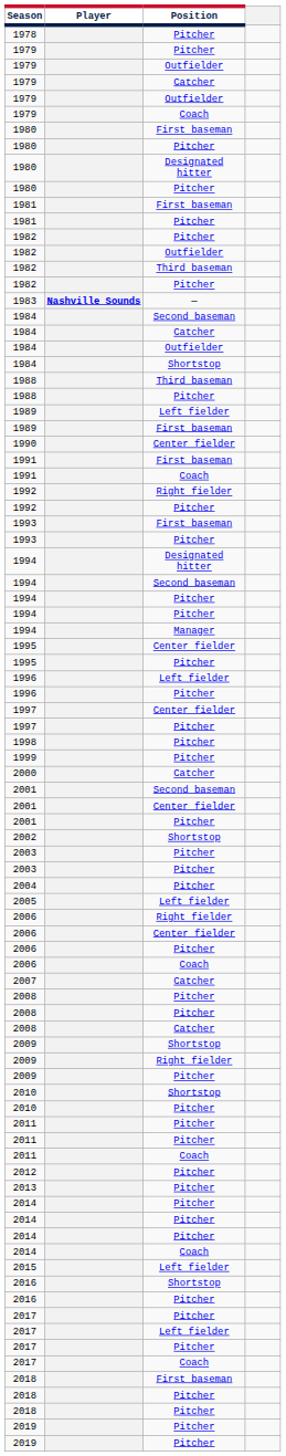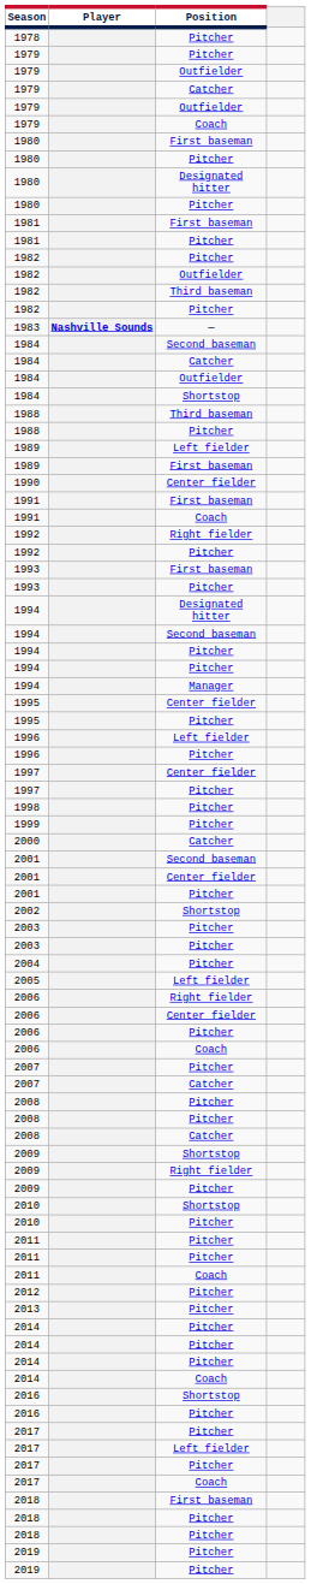 <table class="wikitable sortable plainrowheaders" style="text-align:center">
 <tr>
 <th scope="col" style="background-color:#ffffff; border-top:#c8102e 5px solid; border-bottom:#071d49 5px solid; color:#071d49">Season</th>
 <th width="125px" scope="col" style="background-color:#ffffff; border-top:#c8102e 5px solid; border-bottom:#071d49 5px solid; color:#071d49">Player</th>
 <th width="130px" scope="col" style="background-color:#ffffff; border-top:#c8102e 5px solid; border-bottom:#071d49 5px solid; color:#071d49">Position</th>
 <th style="width:40px" class="unsortable" scope="col" style="background-color:#ffffff; border-top:#c8102e 5px solid; border-bottom:#071d49 5px solid; color:#071d49"></th>
 </tr>
 <tr>
 <td>1978</td>
 <th scope="row" style="text-align:center"></th>
 <td><a href='#'>Pitcher</a></td>
 <td></td>
 </tr>
 <tr>
 <td>1979</td>
 <th scope="row" style="text-align:center"></th>
 <td><a href='#'>Pitcher</a></td>
 <td></td>
 </tr>
 <tr>
 <td>1979</td>
 <th scope="row" style="text-align:center"></th>
 <td><a href='#'>Outfielder</a></td>
 <td></td>
 </tr>
 <tr>
 <td>1979</td>
 <th scope="row" style="text-align:center"></th>
 <td><a href='#'>Catcher</a></td>
 <td></td>
 </tr>
 <tr>
 <td>1979</td>
 <th scope="row" style="text-align:center"></th>
 <td><a href='#'>Outfielder</a></td>
 <td></td>
 </tr>
 <tr>
 <td>1979</td>
 <th scope="row" style="text-align:center"></th>
 <td><a href='#'>Coach</a></td>
 <td></td>
 </tr>
 <tr>
 <td>1980</td>
 <th scope="row" style="text-align:center"></th>
 <td><a href='#'>First baseman</a></td>
 <td></td>
 </tr>
 <tr>
 <td>1980</td>
 <th scope="row" style="text-align:center"></th>
 <td><a href='#'>Pitcher</a></td>
 <td></td>
 </tr>
 <tr>
 <td>1980</td>
 <th scope="row" style="text-align:center"></th>
 <td><a href='#'>Designated hitter</a></td>
 <td></td>
 </tr>
 <tr>
 <td>1980</td>
 <th scope="row" style="text-align:center"> </th>
 <td><a href='#'>Pitcher</a></td>
 <td></td>
 </tr>
 <tr>
 <td>1981</td>
 <th scope="row" style="text-align:center"></th>
 <td><a href='#'>First baseman</a></td>
 <td></td>
 </tr>
 <tr>
 <td>1981</td>
 <th scope="row" style="text-align:center"> </th>
 <td><a href='#'>Pitcher</a></td>
 <td></td>
 </tr>
 <tr>
 <td>1982</td>
 <th scope="row" style="text-align:center"></th>
 <td><a href='#'>Pitcher</a></td>
 <td></td>
 </tr>
 <tr>
 <td>1982</td>
 <th scope="row" style="text-align:center"></th>
 <td><a href='#'>Outfielder</a></td>
 <td></td>
 </tr>
 <tr>
 <td>1982</td>
 <th scope="row" style="text-align:center"></th>
 <td><a href='#'>Third baseman</a></td>
 <td></td>
 </tr>
 <tr>
 <td>1982</td>
 <th scope="row" style="text-align:center"></th>
 <td><a href='#'>Pitcher</a></td>
 <td></td>
 </tr>
 <tr>
 <td>1983</td>
 <th scope="row" style="text-align:center"><a href='#'>Nashville Sounds</a></th>
 <td>—</td>
 <td></td>
 </tr>
 <tr>
 <td>1984</td>
 <th scope="row" style="text-align:center"></th>
 <td><a href='#'>Second baseman</a></td>
 <td></td>
 </tr>
 <tr>
 <td>1984</td>
 <th scope="row" style="text-align:center"></th>
 <td><a href='#'>Catcher</a></td>
 <td></td>
 </tr>
 <tr>
 <td>1984</td>
 <th scope="row" style="text-align:center"></th>
 <td><a href='#'>Outfielder</a></td>
 <td></td>
 </tr>
 <tr>
 <td>1984</td>
 <th scope="row" style="text-align:center"></th>
 <td><a href='#'>Shortstop</a></td>
 <td></td>
 </tr>
 <tr>
 <td>1988</td>
 <th scope="row" style="text-align:center"></th>
 <td><a href='#'>Third baseman</a></td>
 <td></td>
 </tr>
 <tr>
 <td>1988</td>
 <th scope="row" style="text-align:center"></th>
 <td><a href='#'>Pitcher</a></td>
 <td></td>
 </tr>
 <tr>
 <td>1989</td>
 <th scope="row" style="text-align:center"></th>
 <td><a href='#'>Left fielder</a></td>
 <td></td>
 </tr>
 <tr>
 <td>1989</td>
 <th scope="row" style="text-align:center"></th>
 <td><a href='#'>First baseman</a></td>
 <td></td>
 </tr>
 <tr>
 <td>1990</td>
 <th scope="row" style="text-align:center"></th>
 <td><a href='#'>Center fielder</a></td>
 <td></td>
 </tr>
 <tr>
 <td>1991</td>
 <th scope="row" style="text-align:center"></th>
 <td><a href='#'>First baseman</a></td>
 <td></td>
 </tr>
 <tr>
 <td>1991</td>
 <th scope="row" style="text-align:center"></th>
 <td><a href='#'>Coach</a></td>
 <td></td>
 </tr>
 <tr>
 <td>1992</td>
 <th scope="row" style="text-align:center"></th>
 <td><a href='#'>Right fielder</a></td>
 <td></td>
 </tr>
 <tr>
 <td>1992</td>
 <th scope="row" style="text-align:center"> </th>
 <td><a href='#'>Pitcher</a></td>
 <td></td>
 </tr>
 <tr>
 <td>1993</td>
 <th scope="row" style="text-align:center"> </th>
 <td><a href='#'>First baseman</a></td>
 <td></td>
 </tr>
 <tr>
 <td>1993</td>
 <th scope="row" style="text-align:center"></th>
 <td><a href='#'>Pitcher</a></td>
 <td></td>
 </tr>
 <tr>
 <td>1994</td>
 <th scope="row" style="text-align:center"> </th>
 <td><a href='#'>Designated hitter</a></td>
 <td></td>
 </tr>
 <tr>
 <td>1994</td>
 <th scope="row" style="text-align:center"></th>
 <td><a href='#'>Second baseman</a></td>
 <td></td>
 </tr>
 <tr>
 <td>1994</td>
 <th scope="row" style="text-align:center"> </th>
 <td><a href='#'>Pitcher</a></td>
 <td></td>
 </tr>
 <tr>
 <td>1994</td>
 <th scope="row" style="text-align:center"></th>
 <td><a href='#'>Pitcher</a></td>
 <td></td>
 </tr>
 <tr>
 <td>1994</td>
 <th scope="row" style="text-align:center"></th>
 <td><a href='#'>Manager</a></td>
 <td></td>
 </tr>
 <tr>
 <td>1995</td>
 <th scope="row" style="text-align:center"></th>
 <td><a href='#'>Center fielder</a></td>
 <td></td>
 </tr>
 <tr>
 <td>1995</td>
 <th scope="row" style="text-align:center"> </th>
 <td><a href='#'>Pitcher</a></td>
 <td></td>
 </tr>
 <tr>
 <td>1996</td>
 <th scope="row" style="text-align:center"></th>
 <td><a href='#'>Left fielder</a></td>
 <td></td>
 </tr>
 <tr>
 <td>1996</td>
 <th scope="row" style="text-align:center"> </th>
 <td><a href='#'>Pitcher</a></td>
 <td></td>
 </tr>
 <tr>
 <td>1997</td>
 <th scope="row" style="text-align:center"></th>
 <td><a href='#'>Center fielder</a></td>
 <td></td>
 </tr>
 <tr>
 <td>1997</td>
 <th scope="row" style="text-align:center"></th>
 <td><a href='#'>Pitcher</a></td>
 <td></td>
 </tr>
 <tr>
 <td>1998</td>
 <th scope="row" style="text-align:center"></th>
 <td><a href='#'>Pitcher</a></td>
 <td></td>
 </tr>
 <tr>
 <td>1999</td>
 <th scope="row" style="text-align:center"></th>
 <td><a href='#'>Pitcher</a></td>
 <td></td>
 </tr>
 <tr>
 <td>2000</td>
 <th scope="row" style="text-align:center"></th>
 <td><a href='#'>Catcher</a></td>
 <td></td>
 </tr>
 <tr>
 <td>2001</td>
 <th scope="row" style="text-align:center"></th>
 <td><a href='#'>Second baseman</a></td>
 <td></td>
 </tr>
 <tr>
 <td>2001</td>
 <th scope="row" style="text-align:center"></th>
 <td><a href='#'>Center fielder</a></td>
 <td></td>
 </tr>
 <tr>
 <td>2001</td>
 <th scope="row" style="text-align:center"></th>
 <td><a href='#'>Pitcher</a></td>
 <td></td>
 </tr>
 <tr>
 <td>2002</td>
 <th scope="row" style="text-align:center"></th>
 <td><a href='#'>Shortstop</a></td>
 <td></td>
 </tr>
 <tr>
 <td>2003</td>
 <th scope="row" style="text-align:center"></th>
 <td><a href='#'>Pitcher</a></td>
 <td></td>
 </tr>
 <tr>
 <td>2003</td>
 <th scope="row" style="text-align:center"></th>
 <td><a href='#'>Pitcher</a></td>
 <td></td>
 </tr>
 <tr>
 <td>2004</td>
 <th scope="row" style="text-align:center"></th>
 <td><a href='#'>Pitcher</a></td>
 <td></td>
 </tr>
 <tr>
 <td>2005</td>
 <th scope="row" style="text-align:center"></th>
 <td><a href='#'>Left fielder</a></td>
 <td></td>
 </tr>
 <tr>
 <td>2006</td>
 <th scope="row" style="text-align:center"></th>
 <td><a href='#'>Right fielder</a></td>
 <td></td>
 </tr>
 <tr>
 <td>2006</td>
 <th scope="row" style="text-align:center"></th>
 <td><a href='#'>Center fielder</a></td>
 <td></td>
 </tr>
 <tr>
 <td>2006</td>
 <th scope="row" style="text-align:center"></th>
 <td><a href='#'>Pitcher</a></td>
 <td></td>
 </tr>
 <tr>
 <td>2006</td>
 <th scope="row" style="text-align:center"></th>
 <td><a href='#'>Coach</a></td>
 <td></td>
 </tr>
 <tr>
 <td>2007</td>
+<th scope="row" style="text-align:center"></th>
+<td><a href='#'>Pitcher</a></td>
+<td></td>
+</tr>
+<tr>
+<td>2007</td>
 <th scope="row" style="text-align:center"> </th>
 <td><a href='#'>Catcher</a></td>
 <td></td>
 </tr>
 <tr>
 <td>2008</td>
 <th scope="row" style="text-align:center"></th>
 <td><a href='#'>Pitcher</a></td>
 <td></td>
 </tr>
 <tr>
 <td>2008</td>
 <th scope="row" style="text-align:center"></th>
 <td><a href='#'>Pitcher</a></td>
 <td></td>
 </tr>
 <tr>
 <td>2008</td>
 <th scope="row" style="text-align:center"> </th>
 <td><a href='#'>Catcher</a></td>
 <td></td>
 </tr>
 <tr>
 <td>2009</td>
 <th scope="row" style="text-align:center"></th>
 <td><a href='#'>Shortstop</a></td>
 <td></td>
 </tr>
 <tr>
 <td>2009</td>
 <th scope="row" style="text-align:center"></th>
 <td><a href='#'>Right fielder</a></td>
 <td></td>
 </tr>
 <tr>
 <td>2009</td>
 <th scope="row" style="text-align:center"></th>
 <td><a href='#'>Pitcher</a></td>
 <td></td>
 </tr>
 <tr>
 <td>2010</td>
 <th scope="row" style="text-align:center"></th>
 <td><a href='#'>Shortstop</a></td>
 <td></td>
 </tr>
 <tr>
 <td>2010</td>
 <th scope="row" style="text-align:center"></th>
 <td><a href='#'>Pitcher</a></td>
 <td></td>
 </tr>
 <tr>
 <td>2011</td>
 <th scope="row" style="text-align:center"></th>
 <td><a href='#'>Pitcher</a></td>
 <td></td>
 </tr>
 <tr>
 <td>2011</td>
 <th scope="row" style="text-align:center"></th>
 <td><a href='#'>Pitcher</a></td>
 <td></td>
 </tr>
 <tr>
 <td>2011</td>
 <th scope="row" style="text-align:center"></th>
 <td><a href='#'>Coach</a></td>
 <td></td>
 </tr>
 <tr>
 <td>2012</td>
 <th scope="row" style="text-align:center"></th>
 <td><a href='#'>Pitcher</a></td>
 <td></td>
 </tr>
 <tr>
 <td>2013</td>
 <th scope="row" style="text-align:center"></th>
 <td><a href='#'>Pitcher</a></td>
 <td></td>
 </tr>
 <tr>
 <td>2014</td>
 <th scope="row" style="text-align:center"></th>
 <td><a href='#'>Pitcher</a></td>
 <td></td>
 </tr>
 <tr>
 <td>2014</td>
 <th scope="row" style="text-align:center"></th>
 <td><a href='#'>Pitcher</a></td>
 <td></td>
 </tr>
 <tr>
 <td>2014</td>
 <th scope="row" style="text-align:center"></th>
 <td><a href='#'>Pitcher</a></td>
 <td></td>
 </tr>
 <tr>
 <td>2014</td>
 <th scope="row" style="text-align:center"></th>
 <td><a href='#'>Coach</a></td>
 <td></td>
 </tr>
 <tr>
-<td>2015</td>
-<th scope="row" style="text-align:center"></th>
-<td><a href='#'>Left fielder</a></td>
-<td></td>
-</tr>
-<tr>
 <td>2016</td>
 <th scope="row" style="text-align:center"></th>
 <td><a href='#'>Shortstop</a></td>
 <td></td>
 </tr>
 <tr>
 <td>2016</td>
 <th scope="row" style="text-align:center"></th>
 <td><a href='#'>Pitcher</a></td>
 <td></td>
 </tr>
 <tr>
 <td>2017</td>
 <th scope="row" style="text-align:center"></th>
 <td><a href='#'>Pitcher</a></td>
 <td></td>
 </tr>
 <tr>
 <td>2017</td>
 <th scope="row" style="text-align:center"></th>
 <td><a href='#'>Left fielder</a></td>
 <td></td>
 </tr>
 <tr>
 <td>2017</td>
 <th scope="row" style="text-align:center"></th>
 <td><a href='#'>Pitcher</a></td>
 <td></td>
 </tr>
 <tr>
 <td>2017</td>
 <th scope="row" style="text-align:center"></th>
 <td><a href='#'>Coach</a></td>
 <td></td>
 </tr>
 <tr>
 <td>2018</td>
 <th scope="row" style="text-align:center"></th>
 <td><a href='#'>First baseman</a></td>
 <td></td>
 </tr>
 <tr>
 <td>2018</td>
 <th scope="row" style="text-align:center"></th>
 <td><a href='#'>Pitcher</a></td>
 <td></td>
 </tr>
 <tr>
 <td>2018</td>
 <th scope="row" style="text-align:center"></th>
 <td><a href='#'>Pitcher</a></td>
 <td></td>
 </tr>
 <tr>
 <td>2019</td>
 <th scope="row" style="text-align:center"></th>
 <td><a href='#'>Pitcher</a></td>
 <td></td>
 </tr>
 <tr>
 <td>2019</td>
 <th scope="row" style="text-align:center"></th>
 <td><a href='#'>Pitcher</a></td>
 <td></td>
 </tr>
 </table>
